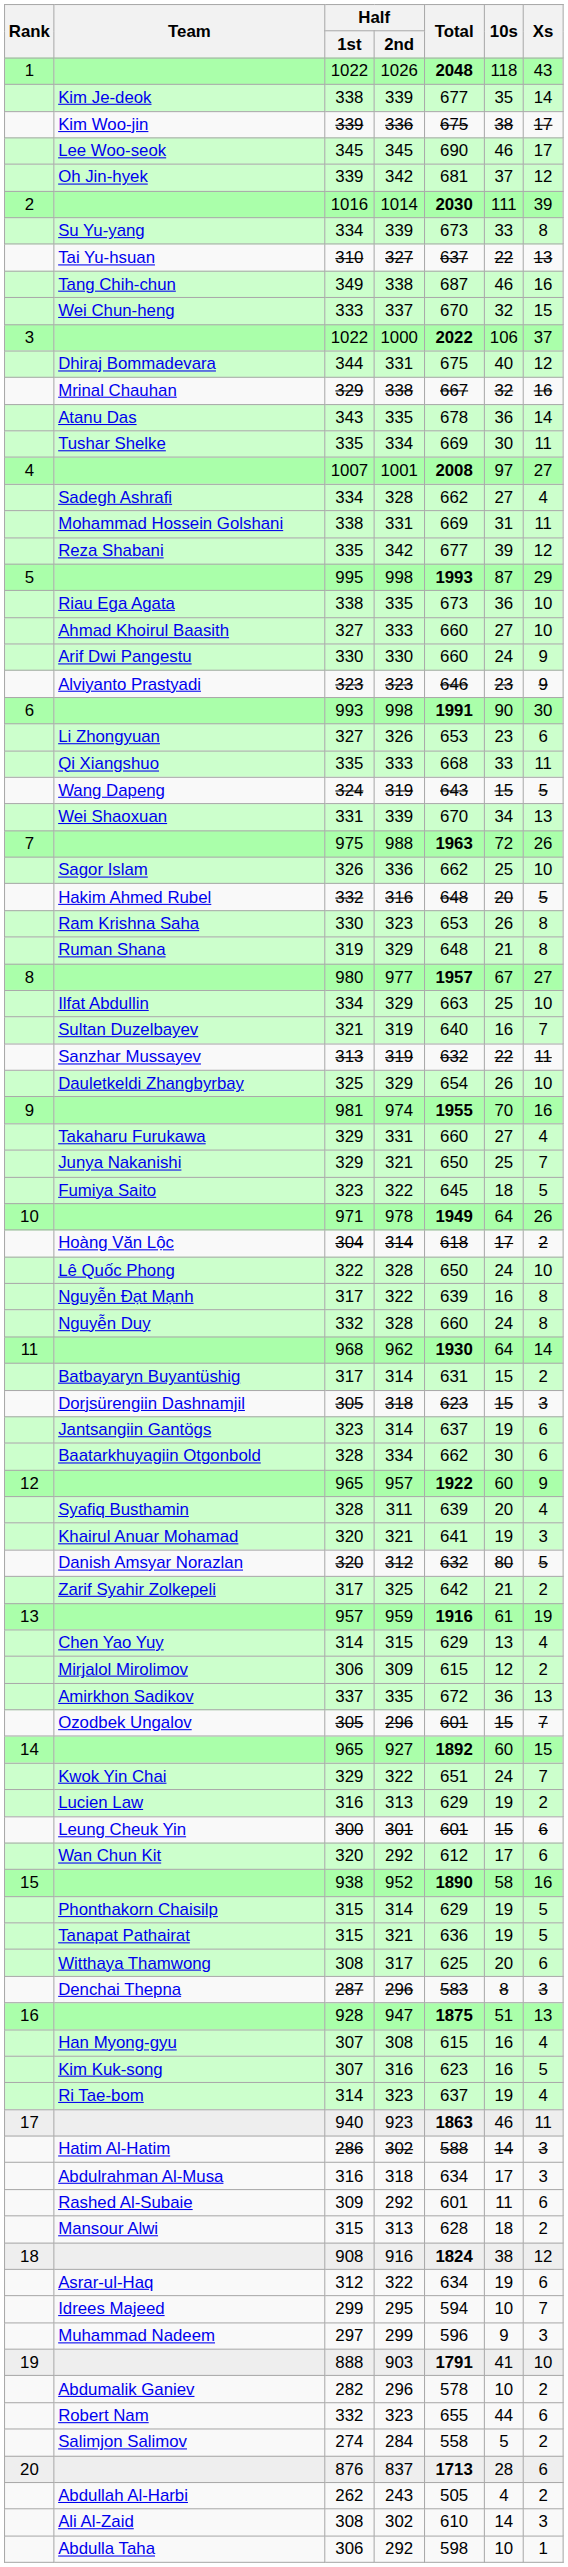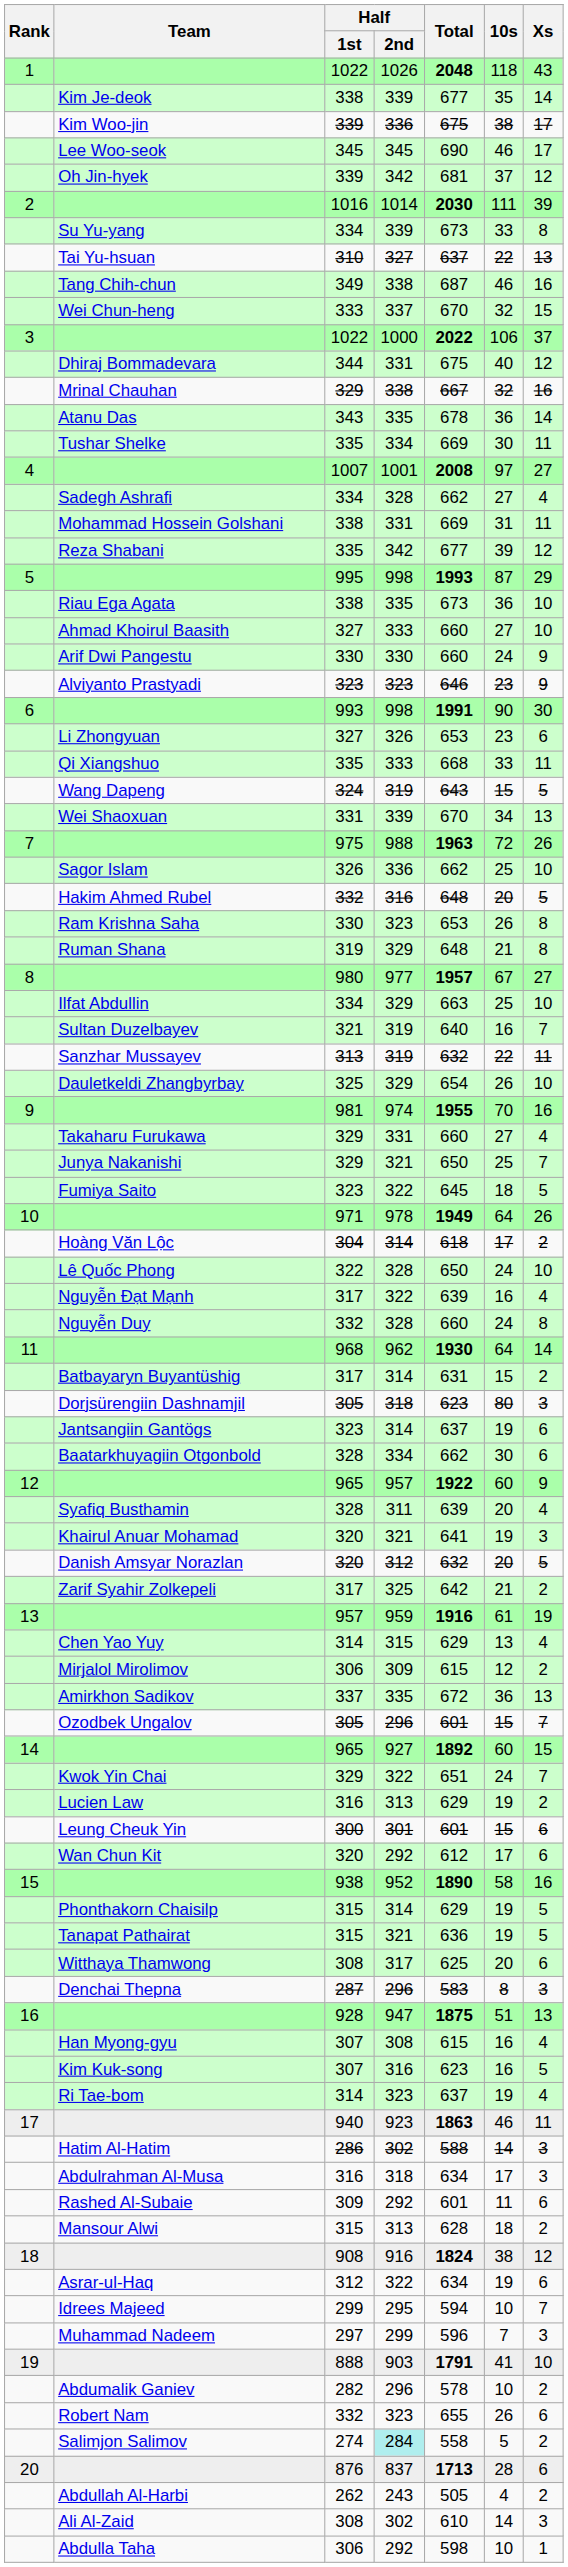 <table class="wikitable" style="text-align:center">
 <tr>
 <th rowspan=2 width=40>Rank</th>
 <th rowspan=2 width=250>Team</th>
 <th colspan=2>Half</th>
 <th rowspan=2 width=50>Total</th>
 <th rowspan=2 width=30>10s</th>
 <th rowspan=2 width=30>Xs</th>
 </tr>
 <tr>
 <th width=40>1st</th>
 <th width=40>2nd</th>
 </tr>
 <tr bgcolor=aaffaa>
 <td>1</td>
 <td align=left></td>
 <td>1022</td>
 <td>1026</td>
 <td><strong>2048</strong></td>
 <td>118</td>
 <td>43</td>
 </tr>
 <tr bgcolor=ccffcc>
 <td></td>
 <td align=left><a href='#'>Kim Je-deok</a></td>
 <td>338</td>
 <td>339</td>
 <td>677</td>
 <td>35</td>
 <td>14</td>
 </tr>
 <tr>
 <td></td>
 <td align=left><a href='#'>Kim Woo-jin</a></td>
 <td><s>339</s></td>
 <td><s>336</s></td>
 <td><s>675</s></td>
 <td><s>38</s></td>
 <td><s>17</s></td>
 </tr>
 <tr bgcolor=ccffcc>
 <td></td>
 <td align=left><a href='#'>Lee Woo-seok</a></td>
 <td>345</td>
 <td>345</td>
 <td>690</td>
 <td>46</td>
 <td>17</td>
 </tr>
 <tr bgcolor=ccffcc>
 <td></td>
 <td align=left><a href='#'>Oh Jin-hyek</a></td>
 <td>339</td>
 <td>342</td>
 <td>681</td>
 <td>37</td>
 <td>12</td>
 </tr>
 <tr bgcolor=aaffaa>
 <td>2</td>
 <td align=left></td>
 <td>1016</td>
 <td>1014</td>
 <td><strong>2030</strong></td>
 <td>111</td>
 <td>39</td>
 </tr>
 <tr bgcolor=ccffcc>
 <td></td>
 <td align=left><a href='#'>Su Yu-yang</a></td>
 <td>334</td>
 <td>339</td>
 <td>673</td>
 <td>33</td>
 <td>8</td>
 </tr>
 <tr>
 <td></td>
 <td align=left><a href='#'>Tai Yu-hsuan</a></td>
 <td><s>310</s></td>
 <td><s>327</s></td>
 <td><s>637</s></td>
 <td><s>22</s></td>
 <td><s>13</s></td>
 </tr>
 <tr bgcolor=ccffcc>
 <td></td>
 <td align=left><a href='#'>Tang Chih-chun</a></td>
 <td>349</td>
 <td>338</td>
 <td>687</td>
 <td>46</td>
 <td>16</td>
 </tr>
 <tr bgcolor=ccffcc>
 <td></td>
 <td align=left><a href='#'>Wei Chun-heng</a></td>
 <td>333</td>
 <td>337</td>
 <td>670</td>
 <td>32</td>
 <td>15</td>
 </tr>
 <tr bgcolor=aaffaa>
 <td>3</td>
 <td align=left></td>
 <td>1022</td>
 <td>1000</td>
 <td><strong>2022</strong></td>
 <td>106</td>
 <td>37</td>
 </tr>
 <tr bgcolor=ccffcc>
 <td></td>
 <td align=left><a href='#'>Dhiraj Bommadevara</a></td>
 <td>344</td>
 <td>331</td>
 <td>675</td>
 <td>40</td>
 <td>12</td>
 </tr>
 <tr>
 <td></td>
 <td align=left><a href='#'>Mrinal Chauhan</a></td>
 <td><s>329</s></td>
 <td><s>338</s></td>
 <td><s>667</s></td>
 <td><s>32</s></td>
 <td><s>16</s></td>
 </tr>
 <tr bgcolor=ccffcc>
 <td></td>
 <td align=left><a href='#'>Atanu Das</a></td>
 <td>343</td>
 <td>335</td>
 <td>678</td>
 <td>36</td>
 <td>14</td>
 </tr>
 <tr bgcolor=ccffcc>
 <td></td>
 <td align=left><a href='#'>Tushar Shelke</a></td>
 <td>335</td>
 <td>334</td>
 <td>669</td>
 <td>30</td>
 <td>11</td>
 </tr>
 <tr bgcolor=aaffaa>
 <td>4</td>
 <td align=left></td>
 <td>1007</td>
 <td>1001</td>
 <td><strong>2008</strong></td>
 <td>97</td>
 <td>27</td>
 </tr>
 <tr bgcolor=ccffcc>
 <td></td>
 <td align=left><a href='#'>Sadegh Ashrafi</a></td>
 <td>334</td>
 <td>328</td>
 <td>662</td>
 <td>27</td>
 <td>4</td>
 </tr>
 <tr bgcolor=ccffcc>
 <td></td>
 <td align=left><a href='#'>Mohammad Hossein Golshani</a></td>
 <td>338</td>
 <td>331</td>
 <td>669</td>
 <td>31</td>
 <td>11</td>
 </tr>
 <tr bgcolor=ccffcc>
 <td></td>
 <td align=left><a href='#'>Reza Shabani</a></td>
 <td>335</td>
 <td>342</td>
 <td>677</td>
 <td>39</td>
 <td>12</td>
 </tr>
 <tr bgcolor=aaffaa>
 <td>5</td>
 <td align=left></td>
 <td>995</td>
 <td>998</td>
 <td><strong>1993</strong></td>
 <td>87</td>
 <td>29</td>
 </tr>
 <tr bgcolor=ccffcc>
 <td></td>
 <td align=left><a href='#'>Riau Ega Agata</a></td>
 <td>338</td>
 <td>335</td>
 <td>673</td>
 <td>36</td>
 <td>10</td>
 </tr>
 <tr bgcolor=ccffcc>
 <td></td>
 <td align=left><a href='#'>Ahmad Khoirul Baasith</a></td>
 <td>327</td>
 <td>333</td>
 <td>660</td>
 <td>27</td>
 <td>10</td>
 </tr>
 <tr bgcolor=ccffcc>
 <td></td>
 <td align=left><a href='#'>Arif Dwi Pangestu</a></td>
 <td>330</td>
 <td>330</td>
 <td>660</td>
 <td>24</td>
 <td>9</td>
 </tr>
 <tr>
 <td></td>
 <td align=left><a href='#'>Alviyanto Prastyadi</a></td>
 <td><s>323</s></td>
 <td><s>323</s></td>
 <td><s>646</s></td>
 <td><s>23</s></td>
 <td><s>9</s></td>
 </tr>
 <tr bgcolor=aaffaa>
 <td>6</td>
 <td align=left></td>
 <td>993</td>
 <td>998</td>
 <td><strong>1991</strong></td>
 <td>90</td>
 <td>30</td>
 </tr>
 <tr bgcolor=ccffcc>
 <td></td>
 <td align=left><a href='#'>Li Zhongyuan</a></td>
 <td>327</td>
 <td>326</td>
 <td>653</td>
 <td>23</td>
 <td>6</td>
 </tr>
 <tr bgcolor=ccffcc>
 <td></td>
 <td align=left><a href='#'>Qi Xiangshuo</a></td>
 <td>335</td>
 <td>333</td>
 <td>668</td>
 <td>33</td>
 <td>11</td>
 </tr>
 <tr>
 <td></td>
 <td align=left><a href='#'>Wang Dapeng</a></td>
 <td><s>324</s></td>
 <td><s>319</s></td>
 <td><s>643</s></td>
 <td><s>15</s></td>
 <td><s>5</s></td>
 </tr>
 <tr bgcolor=ccffcc>
 <td></td>
 <td align=left><a href='#'>Wei Shaoxuan</a></td>
 <td>331</td>
 <td>339</td>
 <td>670</td>
 <td>34</td>
 <td>13</td>
 </tr>
 <tr bgcolor=aaffaa>
 <td>7</td>
 <td align=left></td>
 <td>975</td>
 <td>988</td>
 <td><strong>1963</strong></td>
 <td>72</td>
 <td>26</td>
 </tr>
 <tr bgcolor=ccffcc>
 <td></td>
 <td align=left><a href='#'>Sagor Islam</a></td>
 <td>326</td>
 <td>336</td>
 <td>662</td>
 <td>25</td>
 <td>10</td>
 </tr>
 <tr>
 <td></td>
 <td align=left><a href='#'>Hakim Ahmed Rubel</a></td>
 <td><s>332</s></td>
 <td><s>316</s></td>
 <td><s>648</s></td>
 <td><s>20</s></td>
 <td><s>5</s></td>
 </tr>
 <tr bgcolor=ccffcc>
 <td></td>
 <td align=left><a href='#'>Ram Krishna Saha</a></td>
 <td>330</td>
 <td>323</td>
 <td>653</td>
 <td>26</td>
 <td>8</td>
 </tr>
 <tr bgcolor=ccffcc>
 <td></td>
 <td align=left><a href='#'>Ruman Shana</a></td>
 <td>319</td>
 <td>329</td>
 <td>648</td>
 <td>21</td>
 <td>8</td>
 </tr>
 <tr bgcolor=aaffaa>
 <td>8</td>
 <td align=left></td>
 <td>980</td>
 <td>977</td>
 <td><strong>1957</strong></td>
 <td>67</td>
 <td>27</td>
 </tr>
 <tr bgcolor=ccffcc>
 <td></td>
 <td align=left><a href='#'>Ilfat Abdullin</a></td>
 <td>334</td>
 <td>329</td>
 <td>663</td>
 <td>25</td>
 <td>10</td>
 </tr>
 <tr bgcolor=ccffcc>
 <td></td>
 <td align=left><a href='#'>Sultan Duzelbayev</a></td>
 <td>321</td>
 <td>319</td>
 <td>640</td>
 <td>16</td>
 <td>7</td>
 </tr>
 <tr>
 <td></td>
 <td align=left><a href='#'>Sanzhar Mussayev</a></td>
 <td><s>313</s></td>
 <td><s>319</s></td>
 <td><s>632</s></td>
 <td><s>22</s></td>
 <td><s>11</s></td>
 </tr>
 <tr bgcolor=ccffcc>
 <td></td>
 <td align=left><a href='#'>Dauletkeldi Zhangbyrbay</a></td>
 <td>325</td>
 <td>329</td>
 <td>654</td>
 <td>26</td>
 <td>10</td>
 </tr>
 <tr bgcolor=aaffaa>
 <td>9</td>
 <td align=left></td>
 <td>981</td>
 <td>974</td>
 <td><strong>1955</strong></td>
 <td>70</td>
 <td>16</td>
 </tr>
 <tr bgcolor=ccffcc>
 <td></td>
 <td align=left><a href='#'>Takaharu Furukawa</a></td>
 <td>329</td>
 <td>331</td>
 <td>660</td>
 <td>27</td>
 <td>4</td>
 </tr>
 <tr bgcolor=ccffcc>
 <td></td>
 <td align=left><a href='#'>Junya Nakanishi</a></td>
 <td>329</td>
 <td>321</td>
 <td>650</td>
 <td>25</td>
 <td>7</td>
 </tr>
 <tr bgcolor=ccffcc>
 <td></td>
 <td align=left><a href='#'>Fumiya Saito</a></td>
 <td>323</td>
 <td>322</td>
 <td>645</td>
 <td>18</td>
 <td>5</td>
 </tr>
 <tr bgcolor=aaffaa>
 <td>10</td>
 <td align=left></td>
 <td>971</td>
 <td>978</td>
 <td><strong>1949</strong></td>
 <td>64</td>
 <td>26</td>
 </tr>
 <tr>
 <td></td>
 <td align=left><a href='#'>Hoàng Văn Lộc</a></td>
 <td><s>304</s></td>
 <td><s>314</s></td>
 <td><s>618</s></td>
 <td><s>17</s></td>
 <td><s>2</s></td>
 </tr>
 <tr bgcolor=ccffcc>
 <td></td>
 <td align=left><a href='#'>Lê Quốc Phong</a></td>
 <td>322</td>
 <td>328</td>
 <td>650</td>
 <td>24</td>
 <td>10</td>
 </tr>
 <tr bgcolor=ccffcc>
 <td></td>
 <td align=left><a href='#'>Nguyễn Đạt Mạnh</a></td>
 <td>317</td>
 <td>322</td>
 <td>639</td>
 <td>16</td>
-<td>8</td>
+<td>4</td>
 </tr>
 <tr bgcolor=ccffcc>
 <td></td>
 <td align=left><a href='#'>Nguyễn Duy</a></td>
 <td>332</td>
 <td>328</td>
 <td>660</td>
 <td>24</td>
 <td>8</td>
 </tr>
 <tr bgcolor=aaffaa>
 <td>11</td>
 <td align=left></td>
 <td>968</td>
 <td>962</td>
 <td><strong>1930</strong></td>
 <td>64</td>
 <td>14</td>
 </tr>
 <tr bgcolor=ccffcc>
 <td></td>
 <td align=left><a href='#'>Batbayaryn Buyantüshig</a></td>
 <td>317</td>
 <td>314</td>
 <td>631</td>
 <td>15</td>
 <td>2</td>
 </tr>
 <tr>
 <td></td>
 <td align=left><a href='#'>Dorjsürengiin Dashnamjil</a></td>
 <td><s>305</s></td>
 <td><s>318</s></td>
 <td><s>623</s></td>
-<td><s>15</s></td>
+<td><s>80</s></td>
 <td><s>3</s></td>
 </tr>
 <tr bgcolor=ccffcc>
 <td></td>
 <td align=left><a href='#'>Jantsangiin Gantögs</a></td>
 <td>323</td>
 <td>314</td>
 <td>637</td>
 <td>19</td>
 <td>6</td>
 </tr>
 <tr bgcolor=ccffcc>
 <td></td>
 <td align=left><a href='#'>Baatarkhuyagiin Otgonbold</a></td>
 <td>328</td>
 <td>334</td>
 <td>662</td>
 <td>30</td>
 <td>6</td>
 </tr>
 <tr bgcolor=aaffaa>
 <td>12</td>
 <td align=left></td>
 <td>965</td>
 <td>957</td>
 <td><strong>1922</strong></td>
 <td>60</td>
 <td>9</td>
 </tr>
 <tr bgcolor=ccffcc>
 <td></td>
 <td align=left><a href='#'>Syafiq Busthamin</a></td>
 <td>328</td>
 <td>311</td>
 <td>639</td>
 <td>20</td>
 <td>4</td>
 </tr>
 <tr bgcolor=ccffcc>
 <td></td>
 <td align=left><a href='#'>Khairul Anuar Mohamad</a></td>
 <td>320</td>
 <td>321</td>
 <td>641</td>
 <td>19</td>
 <td>3</td>
 </tr>
 <tr>
 <td></td>
 <td align=left><a href='#'>Danish Amsyar Norazlan</a></td>
 <td><s>320</s></td>
 <td><s>312</s></td>
 <td><s>632</s></td>
-<td><s>80</s></td>
+<td><s>20</s></td>
 <td><s>5</s></td>
 </tr>
 <tr bgcolor=ccffcc>
 <td></td>
 <td align=left><a href='#'>Zarif Syahir Zolkepeli</a></td>
 <td>317</td>
 <td>325</td>
 <td>642</td>
 <td>21</td>
 <td>2</td>
 </tr>
 <tr bgcolor=aaffaa>
 <td>13</td>
 <td align=left></td>
 <td>957</td>
 <td>959</td>
 <td><strong>1916</strong></td>
 <td>61</td>
 <td>19</td>
 </tr>
 <tr bgcolor=ccffcc>
 <td></td>
 <td align=left><a href='#'>Chen Yao Yuy</a></td>
 <td>314</td>
 <td>315</td>
 <td>629</td>
 <td>13</td>
 <td>4</td>
 </tr>
 <tr bgcolor=ccffcc>
 <td></td>
 <td align=left><a href='#'>Mirjalol Mirolimov</a></td>
 <td>306</td>
 <td>309</td>
 <td>615</td>
 <td>12</td>
 <td>2</td>
 </tr>
 <tr bgcolor=ccffcc>
 <td></td>
 <td align=left><a href='#'>Amirkhon Sadikov</a></td>
 <td>337</td>
 <td>335</td>
 <td>672</td>
 <td>36</td>
 <td>13</td>
 </tr>
 <tr>
 <td></td>
 <td align=left><a href='#'>Ozodbek Ungalov</a></td>
 <td><s>305</s></td>
 <td><s>296</s></td>
 <td><s>601</s></td>
 <td><s>15</s></td>
 <td><s>7</s></td>
 </tr>
 <tr bgcolor=aaffaa>
 <td>14</td>
 <td align=left></td>
 <td>965</td>
 <td>927</td>
 <td><strong>1892</strong></td>
 <td>60</td>
 <td>15</td>
 </tr>
 <tr bgcolor=ccffcc>
 <td></td>
 <td align=left><a href='#'>Kwok Yin Chai</a></td>
 <td>329</td>
 <td>322</td>
 <td>651</td>
 <td>24</td>
 <td>7</td>
 </tr>
 <tr bgcolor=ccffcc>
 <td></td>
 <td align=left><a href='#'>Lucien Law</a></td>
 <td>316</td>
 <td>313</td>
 <td>629</td>
 <td>19</td>
 <td>2</td>
 </tr>
 <tr>
 <td></td>
 <td align=left><a href='#'>Leung Cheuk Yin</a></td>
 <td><s>300</s></td>
 <td><s>301</s></td>
 <td><s>601</s></td>
 <td><s>15</s></td>
 <td><s>6</s></td>
 </tr>
 <tr bgcolor=ccffcc>
 <td></td>
 <td align=left><a href='#'>Wan Chun Kit</a></td>
 <td>320</td>
 <td>292</td>
 <td>612</td>
 <td>17</td>
 <td>6</td>
 </tr>
 <tr bgcolor=aaffaa>
 <td>15</td>
 <td align=left></td>
 <td>938</td>
 <td>952</td>
 <td><strong>1890</strong></td>
 <td>58</td>
 <td>16</td>
 </tr>
 <tr bgcolor=ccffcc>
 <td></td>
 <td align=left><a href='#'>Phonthakorn Chaisilp</a></td>
 <td>315</td>
 <td>314</td>
 <td>629</td>
 <td>19</td>
 <td>5</td>
 </tr>
 <tr bgcolor=ccffcc>
 <td></td>
 <td align=left><a href='#'>Tanapat Pathairat</a></td>
 <td>315</td>
 <td>321</td>
 <td>636</td>
 <td>19</td>
 <td>5</td>
 </tr>
 <tr bgcolor=ccffcc>
 <td></td>
 <td align=left><a href='#'>Witthaya Thamwong</a></td>
 <td>308</td>
 <td>317</td>
 <td>625</td>
 <td>20</td>
 <td>6</td>
 </tr>
 <tr>
 <td></td>
 <td align=left><a href='#'>Denchai Thepna</a></td>
 <td><s>287</s></td>
 <td><s>296</s></td>
 <td><s>583</s></td>
 <td><s>8</s></td>
 <td><s>3</s></td>
 </tr>
 <tr bgcolor=aaffaa>
 <td>16</td>
 <td align=left></td>
 <td>928</td>
 <td>947</td>
 <td><strong>1875</strong></td>
 <td>51</td>
 <td>13</td>
 </tr>
 <tr bgcolor=ccffcc>
 <td></td>
 <td align=left><a href='#'>Han Myong-gyu</a></td>
 <td>307</td>
 <td>308</td>
 <td>615</td>
 <td>16</td>
 <td>4</td>
 </tr>
 <tr bgcolor=ccffcc>
 <td></td>
 <td align=left><a href='#'>Kim Kuk-song</a></td>
 <td>307</td>
 <td>316</td>
 <td>623</td>
 <td>16</td>
 <td>5</td>
 </tr>
 <tr bgcolor=ccffcc>
 <td></td>
 <td align=left><a href='#'>Ri Tae-bom</a></td>
 <td>314</td>
 <td>323</td>
 <td>637</td>
 <td>19</td>
 <td>4</td>
 </tr>
 <tr bgcolor=eeeeee>
 <td>17</td>
 <td align=left></td>
 <td>940</td>
 <td>923</td>
 <td><strong>1863</strong></td>
 <td>46</td>
 <td>11</td>
 </tr>
 <tr>
 <td></td>
 <td align=left><a href='#'>Hatim Al-Hatim</a></td>
 <td><s>286</s></td>
 <td><s>302</s></td>
 <td><s>588</s></td>
 <td><s>14</s></td>
 <td><s>3</s></td>
 </tr>
 <tr>
 <td></td>
 <td align=left><a href='#'>Abdulrahman Al-Musa</a></td>
 <td>316</td>
 <td>318</td>
 <td>634</td>
 <td>17</td>
 <td>3</td>
 </tr>
 <tr>
 <td></td>
 <td align=left><a href='#'>Rashed Al-Subaie</a></td>
 <td>309</td>
 <td>292</td>
 <td>601</td>
 <td>11</td>
 <td>6</td>
 </tr>
 <tr>
 <td></td>
 <td align=left><a href='#'>Mansour Alwi</a></td>
 <td>315</td>
 <td>313</td>
 <td>628</td>
 <td>18</td>
 <td>2</td>
 </tr>
 <tr bgcolor=eeeeee>
 <td>18</td>
 <td align=left></td>
 <td>908</td>
 <td>916</td>
 <td><strong>1824</strong></td>
 <td>38</td>
 <td>12</td>
 </tr>
 <tr>
 <td></td>
 <td align=left><a href='#'>Asrar-ul-Haq</a></td>
 <td>312</td>
 <td>322</td>
 <td>634</td>
 <td>19</td>
 <td>6</td>
 </tr>
 <tr>
 <td></td>
 <td align=left><a href='#'>Idrees Majeed</a></td>
 <td>299</td>
 <td>295</td>
 <td>594</td>
 <td>10</td>
 <td>7</td>
 </tr>
 <tr>
 <td></td>
 <td align=left><a href='#'>Muhammad Nadeem</a></td>
 <td>297</td>
 <td>299</td>
 <td>596</td>
-<td>9</td>
+<td>7</td>
 <td>3</td>
 </tr>
 <tr bgcolor=eeeeee>
 <td>19</td>
 <td align=left></td>
 <td>888</td>
 <td>903</td>
 <td><strong>1791</strong></td>
 <td>41</td>
 <td>10</td>
 </tr>
 <tr>
 <td></td>
 <td align=left><a href='#'>Abdumalik Ganiev</a></td>
 <td>282</td>
 <td>296</td>
 <td>578</td>
 <td>10</td>
 <td>2</td>
 </tr>
 <tr>
 <td></td>
 <td align=left><a href='#'>Robert Nam</a></td>
 <td>332</td>
 <td>323</td>
 <td>655</td>
-<td>44</td>
+<td>26</td>
 <td>6</td>
 </tr>
 <tr>
 <td></td>
 <td align=left><a href='#'>Salimjon Salimov</a></td>
 <td>274</td>
-<td>284</td>
+<td style="background: paleturquoise;">284</td>
 <td>558</td>
 <td>5</td>
 <td>2</td>
 </tr>
 <tr bgcolor=eeeeee>
 <td>20</td>
 <td align=left></td>
 <td>876</td>
 <td>837</td>
 <td><strong>1713</strong></td>
 <td>28</td>
 <td>6</td>
 </tr>
 <tr>
 <td></td>
 <td align=left><a href='#'>Abdullah Al-Harbi</a></td>
 <td>262</td>
 <td>243</td>
 <td>505</td>
 <td>4</td>
 <td>2</td>
 </tr>
 <tr>
 <td></td>
 <td align=left><a href='#'>Ali Al-Zaid</a></td>
 <td>308</td>
 <td>302</td>
 <td>610</td>
 <td>14</td>
 <td>3</td>
 </tr>
 <tr>
 <td></td>
 <td align=left><a href='#'>Abdulla Taha</a></td>
 <td>306</td>
 <td>292</td>
 <td>598</td>
 <td>10</td>
 <td>1</td>
 </tr>
 </table>
